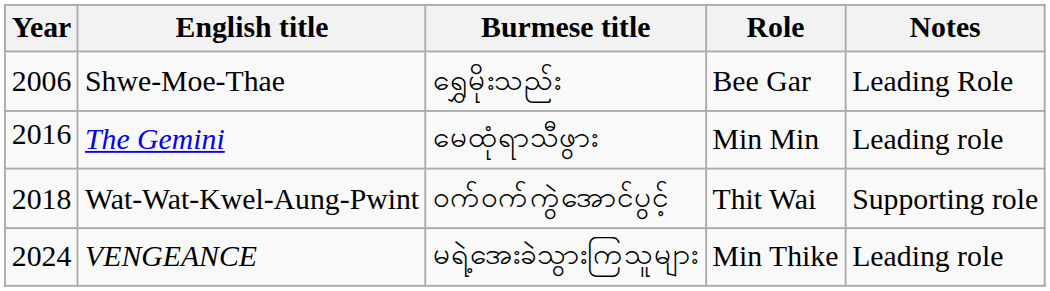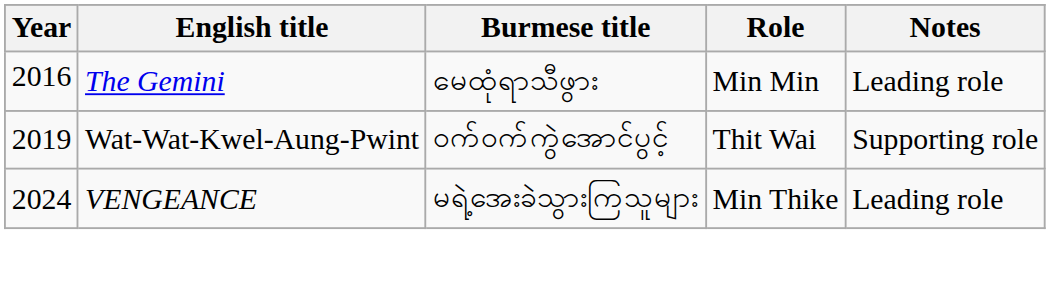 <table class="wikitable sortable">
 <tr>
 <th>Year</th>
 <th>English title</th>
 <th>Burmese title</th>
 <th>Role</th>
 <th>Notes</th>
 </tr>
 <tr>
-<td>2006</td>
-<td>Shwe-Moe-Thae</td>
-<td>ရွှေမိုးသည်း</td>
-<td>Bee Gar</td>
-<td>Leading Role</td>
-</tr>
-<tr>
 <td><sup><big>2016</big></sup></td>
 <td><em><a href='#'>The Gemini</a></em></td>
 <td>မေထုံရာသီဖွား</td>
 <td>Min Min</td>
 <td>Leading role</td>
 </tr>
 <tr>
-<td>2018</td>
+<td>2019</td>
 <td>Wat-Wat-Kwel-Aung-Pwint</td>
 <td>ဝက်ဝက်ကွဲအောင်ပွင့်</td>
 <td>Thit Wai</td>
 <td>Supporting role</td>
 </tr>
 <tr>
 <td>2024</td>
 <td><em>VENGEANCE</em></td>
 <td>မရဲ့အေးခဲသွားကြသူများ</td>
 <td>Min Thike</td>
 <td>Leading role</td>
 </tr>
 </table>
